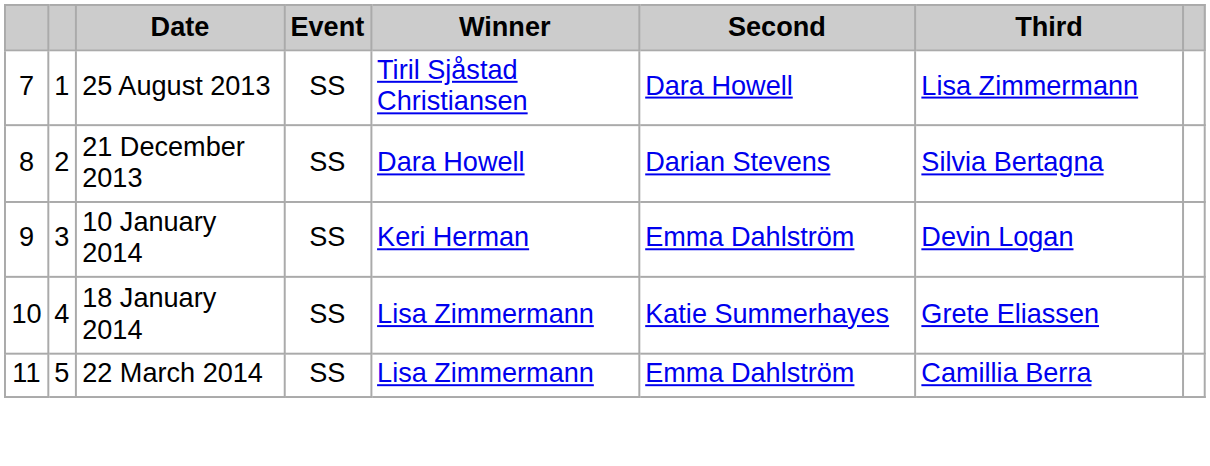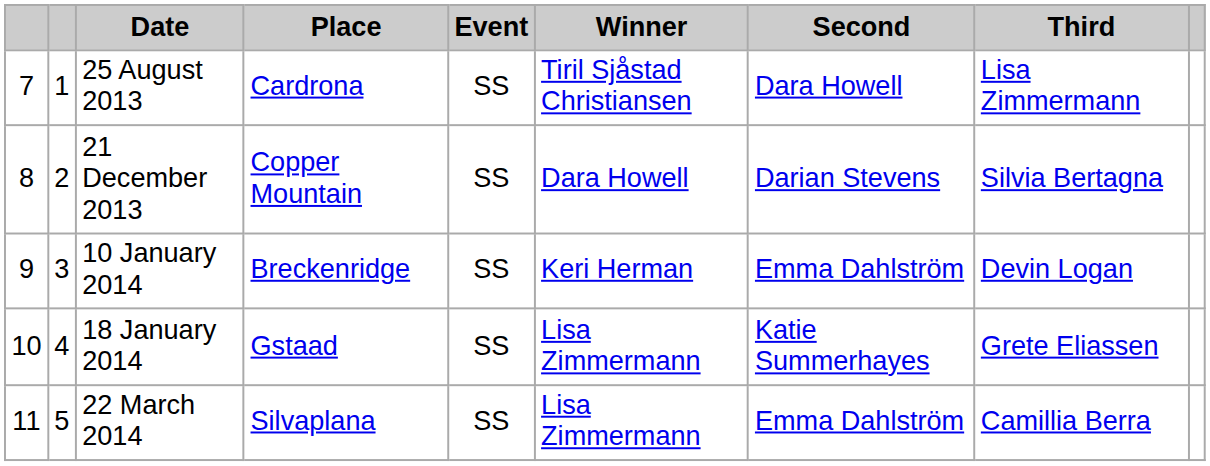 <table class="wikitable plainrowheaders" style="background:#fff; font-size:86%; line-height:16px; border:grey solid 1px; border-collapse:collapse;">
 <tr style="background:#ccc; text-align:center;">
 <th scope="col" style="background:#ccc; width=20 px;"></th>
 <th scope="col" style="background:#ccc; width=30 px;"></th>
 <th scope="col" style="background:#ccc; width:140px;">Date</th>
+<th scope="col" style="background:#ccc; width:160px;">Place</th>
 <th scope="col" style="background:#ccc; width:15px;">Event</th>
 <th scope="col" style="background:#ccc; width:185px;">Winner</th>
 <th scope="col" style="background:#ccc; width:185px;">Second</th>
 <th scope="col" style="background:#ccc; width:185px;">Third</th>
 <th scope="col" style="background:#ccc; width:10px;"></th>
 </tr>
 <tr>
 <td align=center>7</td>
 <td align=center>1</td>
 <td>25 August 2013</td>
+<td> <a href='#'>Cardrona</a></td>
 <td align=center>SS</td>
 <td> <a href='#'>Tiril Sjåstad Christiansen</a></td>
 <td> <a href='#'>Dara Howell</a></td>
 <td> <a href='#'>Lisa Zimmermann</a></td>
 <td></td>
 </tr>
 <tr>
 <td align=center>8</td>
 <td align=center>2</td>
 <td>21 December 2013</td>
+<td> <a href='#'>Copper Mountain</a></td>
 <td align=center>SS</td>
 <td> <a href='#'>Dara Howell</a></td>
 <td> <a href='#'>Darian Stevens</a></td>
 <td> <a href='#'>Silvia Bertagna</a></td>
 <td></td>
 </tr>
 <tr>
 <td align=center>9</td>
 <td align=center>3</td>
 <td>10 January 2014</td>
+<td> <a href='#'>Breckenridge</a></td>
 <td align=center>SS</td>
 <td> <a href='#'>Keri Herman</a></td>
 <td> <a href='#'>Emma Dahlström</a></td>
 <td> <a href='#'>Devin Logan</a></td>
 <td></td>
 </tr>
 <tr>
 <td align=center>10</td>
 <td align=center>4</td>
 <td>18 January 2014</td>
+<td> <a href='#'>Gstaad</a></td>
 <td align=center>SS</td>
 <td> <a href='#'>Lisa Zimmermann</a></td>
 <td> <a href='#'>Katie Summerhayes</a></td>
 <td> <a href='#'>Grete Eliassen</a></td>
 <td></td>
 </tr>
 <tr>
 <td align=center>11</td>
 <td align=center>5</td>
 <td>22 March 2014</td>
+<td> <a href='#'>Silvaplana</a></td>
 <td align=center>SS</td>
 <td> <a href='#'>Lisa Zimmermann</a></td>
 <td> <a href='#'>Emma Dahlström</a></td>
 <td> <a href='#'>Camillia Berra</a></td>
 <td></td>
 </tr>
 </table>
